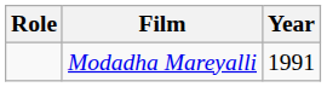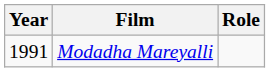 <table class="wikitable">
 <tr>
+<th>Year</th>
+<th>Film</th>
 <th>Role</th>
-<th>Film</th>
-<th>Year</th>
 </tr>
 <tr>
+<td>1991</td>
+<td><a href='#'><em>Modadha Mareyalli</em></a></td>
 <td></td>
-<td><a href='#'><em>Modadha Mareyalli</em></a></td>
-<td>1991</td>
 </tr>
 </table>
